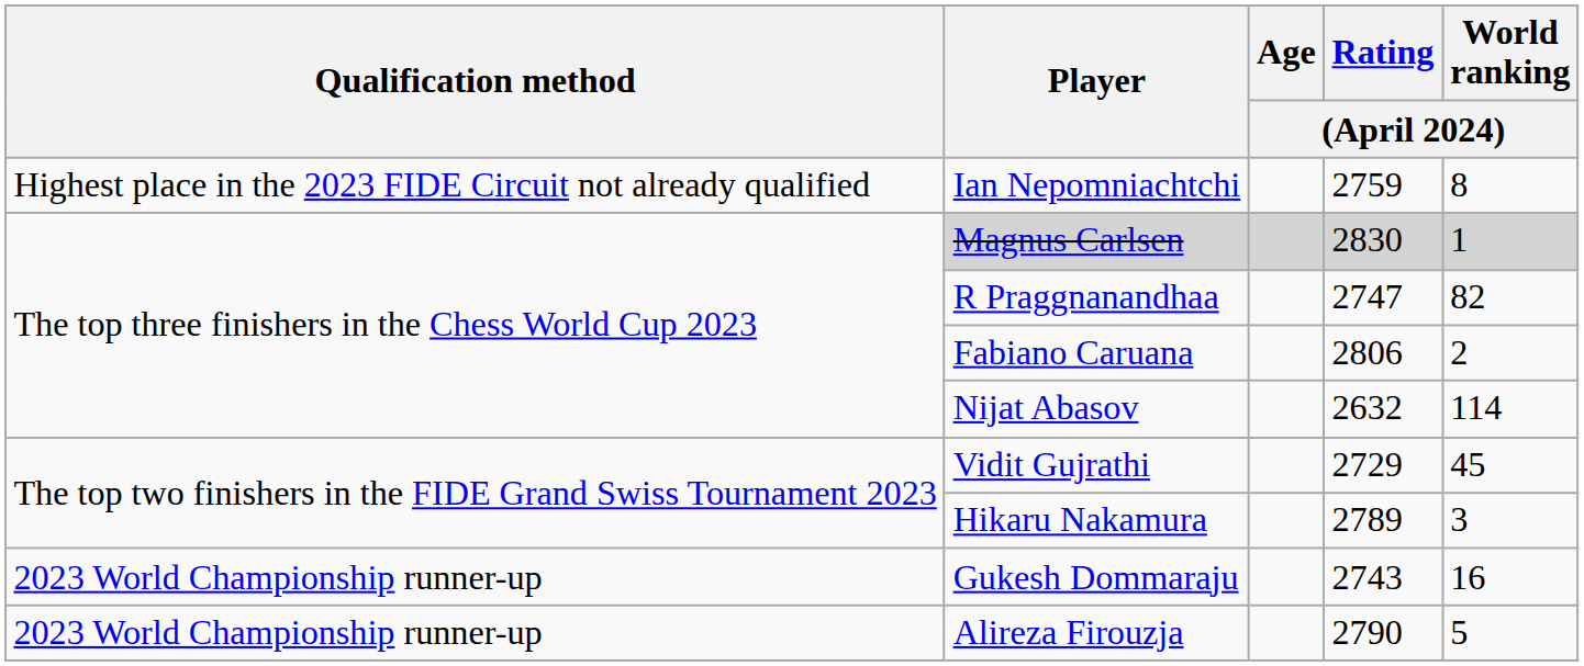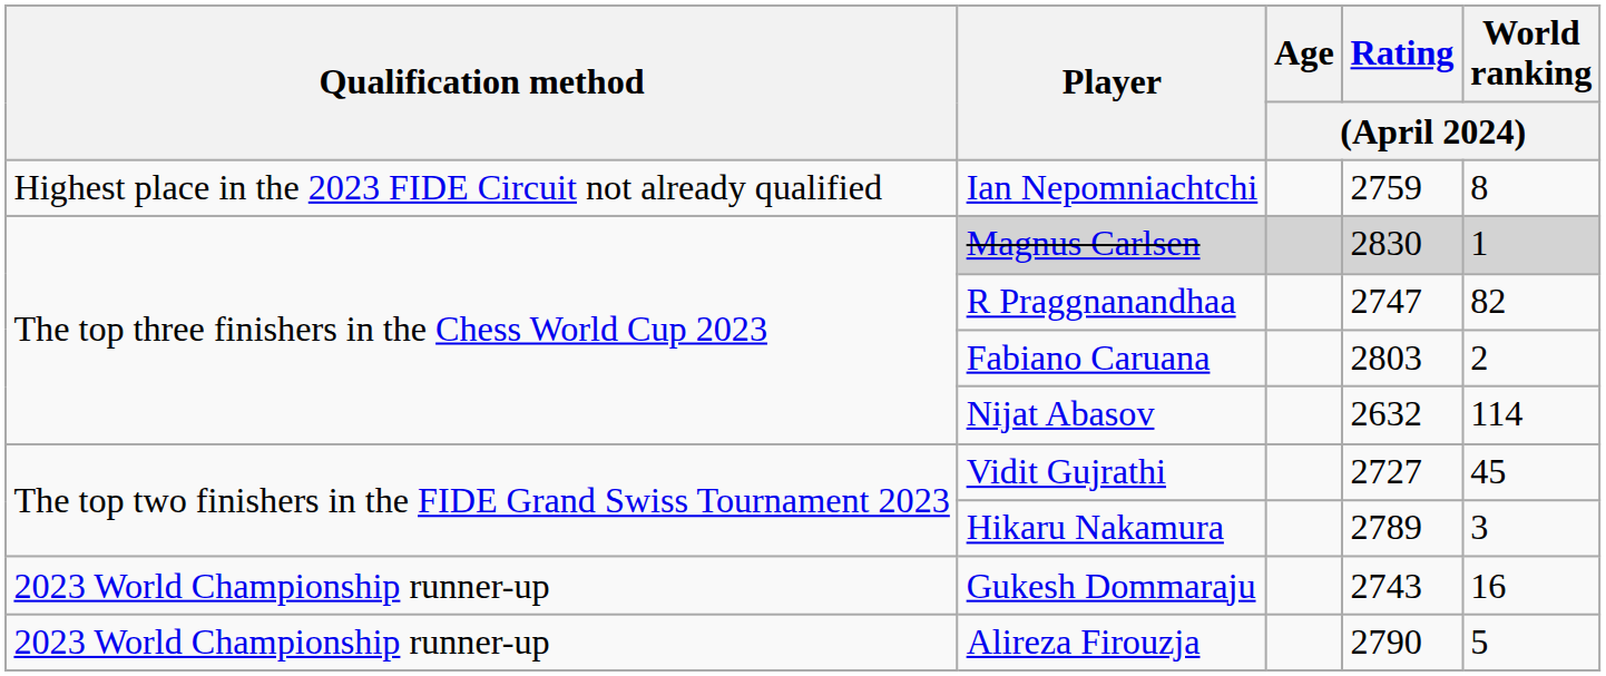 <table class="wikitable sortable" style="text-align: left;">
 <tr>
 <th rowspan=2>Qualification method</th>
 <th rowspan=2>Player</th>
 <th>Age</th>
 <th><a href='#'>Rating</a></th>
 <th>World<br>ranking</th>
 </tr>
 <tr>
 <th colspan="3">(April 2024)</th>
 </tr>
 <tr>
 <td>Highest place in the <a href='#'>2023 FIDE Circuit</a> not already qualified</td>
 <td> <a href='#'>Ian Nepomniachtchi</a></td>
 <td></td>
 <td>2759</td>
 <td>8</td>
 </tr>
 <tr>
 <td rowspan="4">The top three finishers in the <a href='#'>Chess World Cup 2023</a></td>
 <td style="background:lightgrey;"> <s><a href='#'>Magnus Carlsen</a></s> </td>
 <td style="background:lightgrey;"></td>
 <td style="background:lightgrey;">2830</td>
 <td style="background:lightgrey;">1</td>
 </tr>
 <tr>
 <td> <a href='#'>R Praggnanandhaa</a> </td>
 <td></td>
 <td>2747</td>
 <td>82</td>
 </tr>
 <tr>
 <td> <a href='#'>Fabiano Caruana</a> </td>
 <td></td>
-<td>2806</td>
+<td>2803</td>
 <td>2</td>
 </tr>
 <tr>
 <td> <a href='#'>Nijat Abasov</a> </td>
 <td></td>
 <td>2632</td>
 <td>114</td>
 </tr>
 <tr>
 <td rowspan="2">The top two finishers in the <a href='#'>FIDE Grand Swiss Tournament 2023</a></td>
 <td> <a href='#'>Vidit Gujrathi</a> </td>
 <td></td>
-<td>2729</td>
+<td>2727</td>
 <td>45</td>
 </tr>
 <tr>
 <td> <a href='#'>Hikaru Nakamura</a> </td>
 <td></td>
 <td>2789</td>
 <td>3</td>
 </tr>
 <tr>
 <td><a href='#'>2023 World Championship</a> runner-up</td>
 <td> <a href='#'>Gukesh Dommaraju</a></td>
 <td></td>
 <td>2743</td>
 <td>16</td>
 </tr>
 <tr>
 <td><a href='#'>2023 World Championship</a> runner-up</td>
 <td> <a href='#'>Alireza Firouzja</a></td>
 <td></td>
 <td>2790</td>
 <td>5</td>
 </tr>
 </table>
